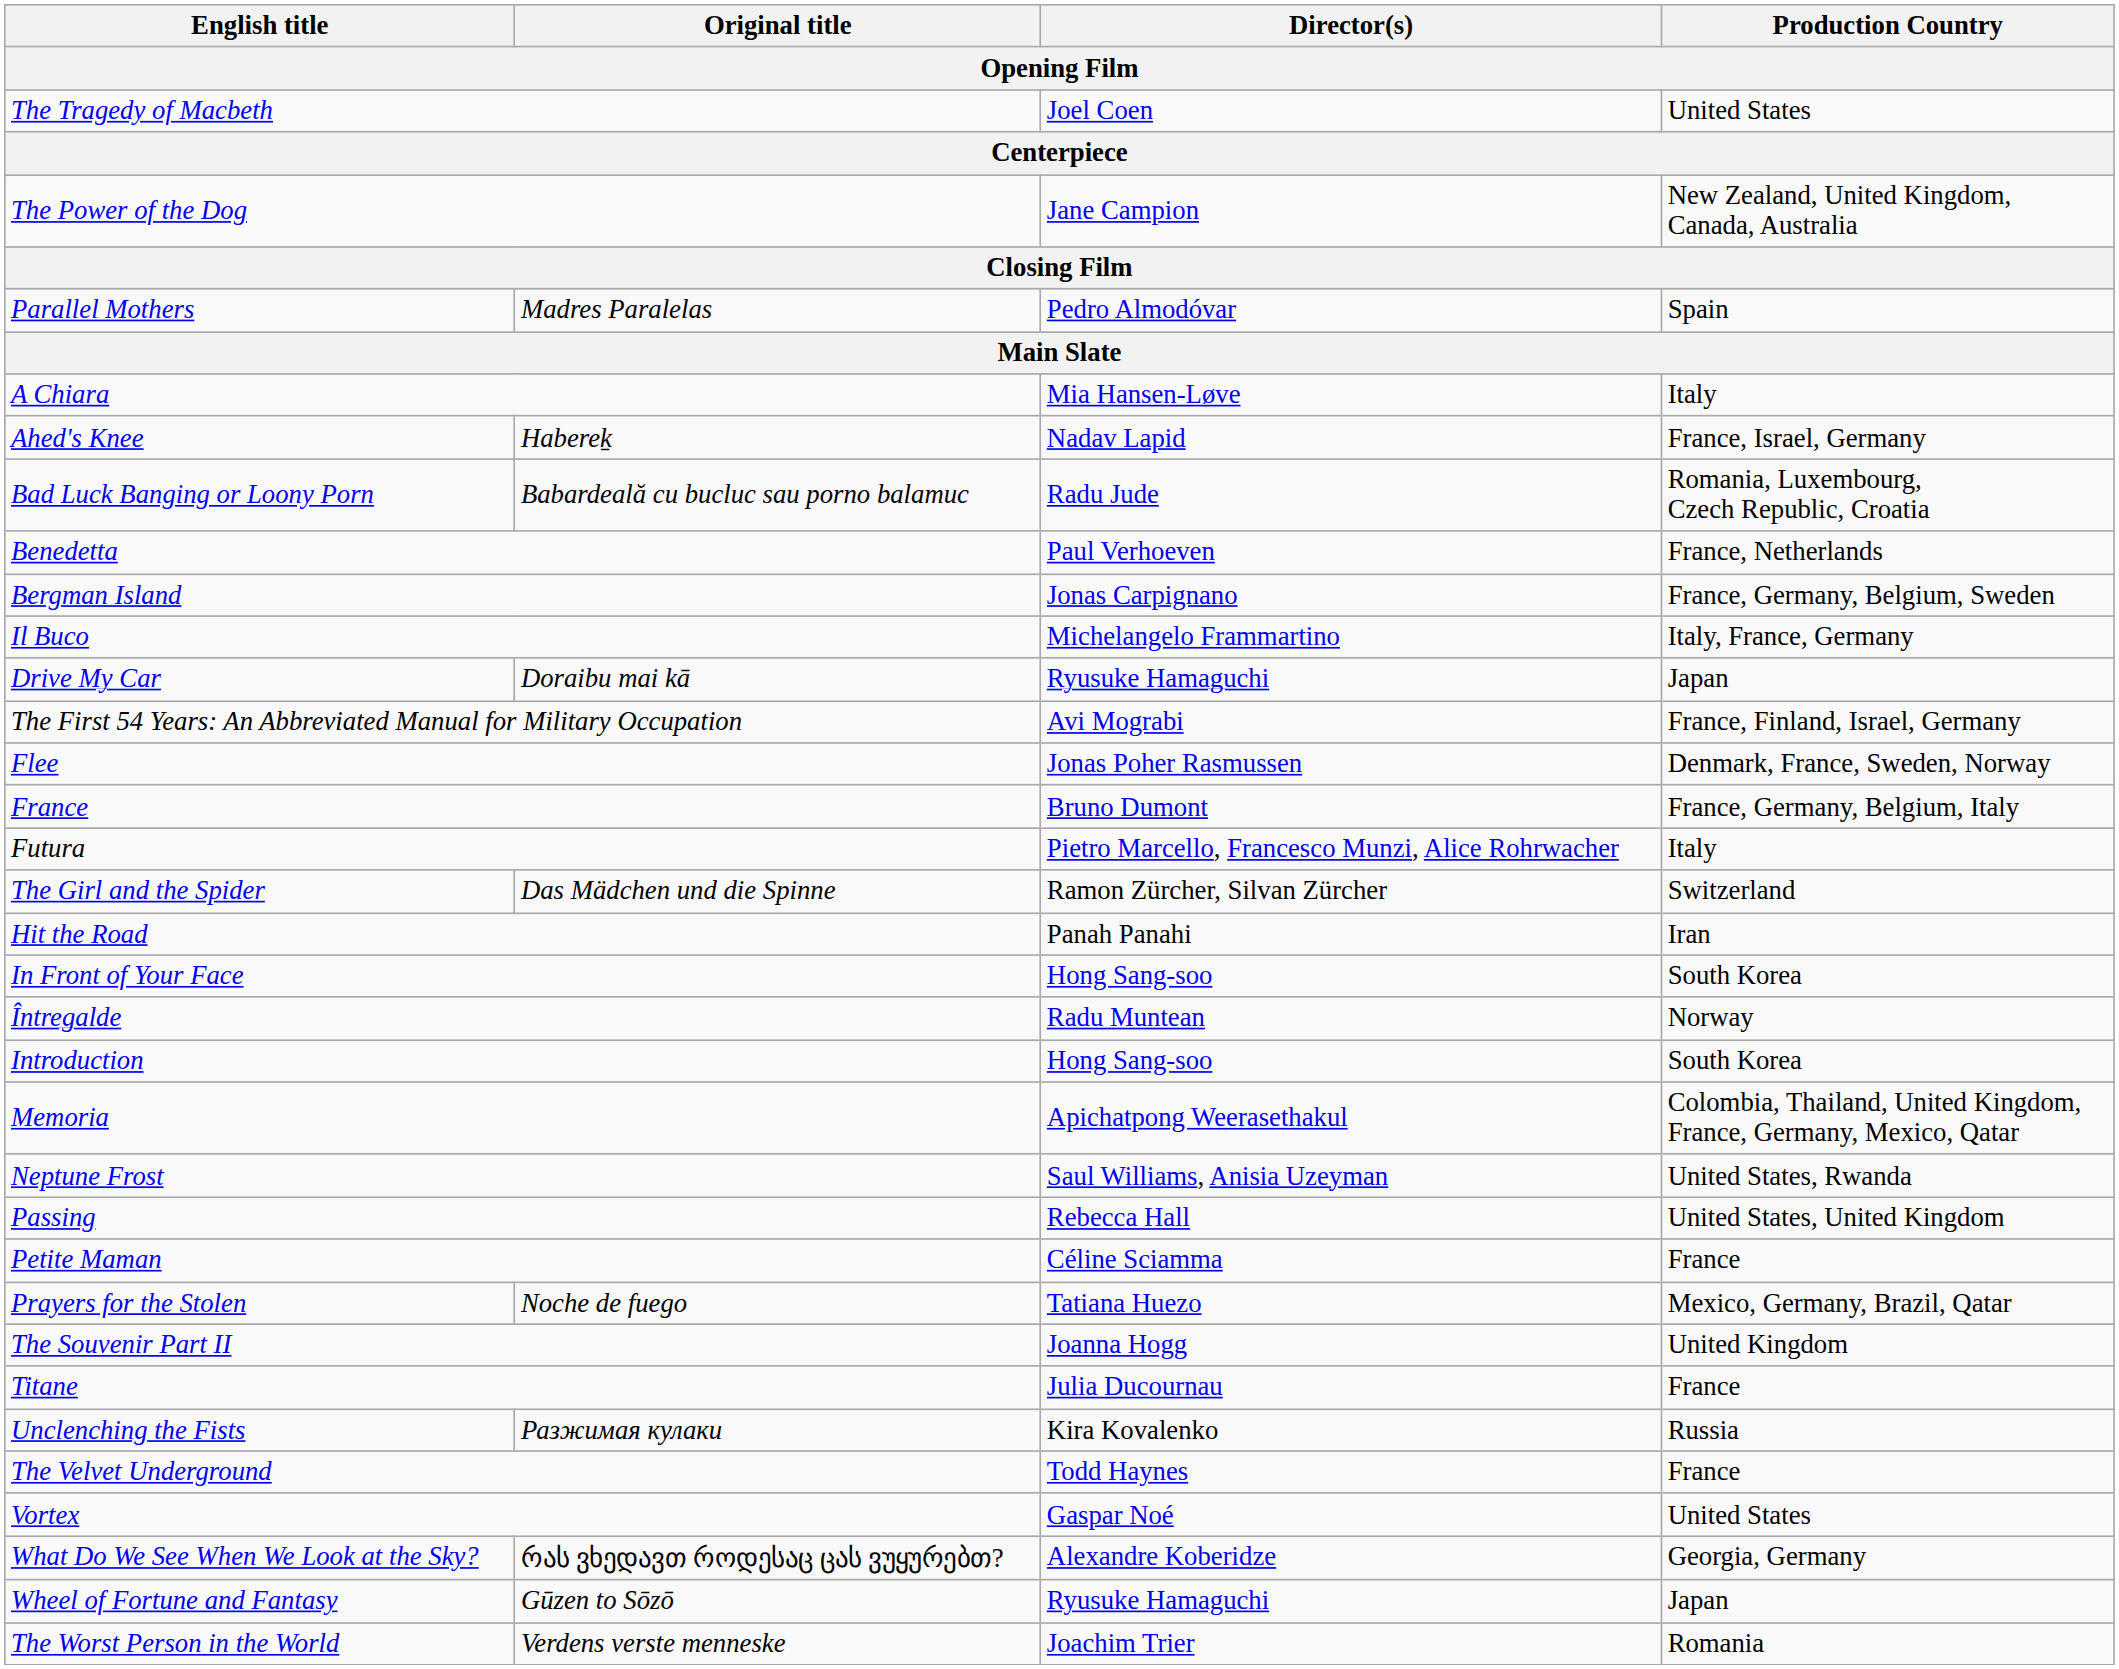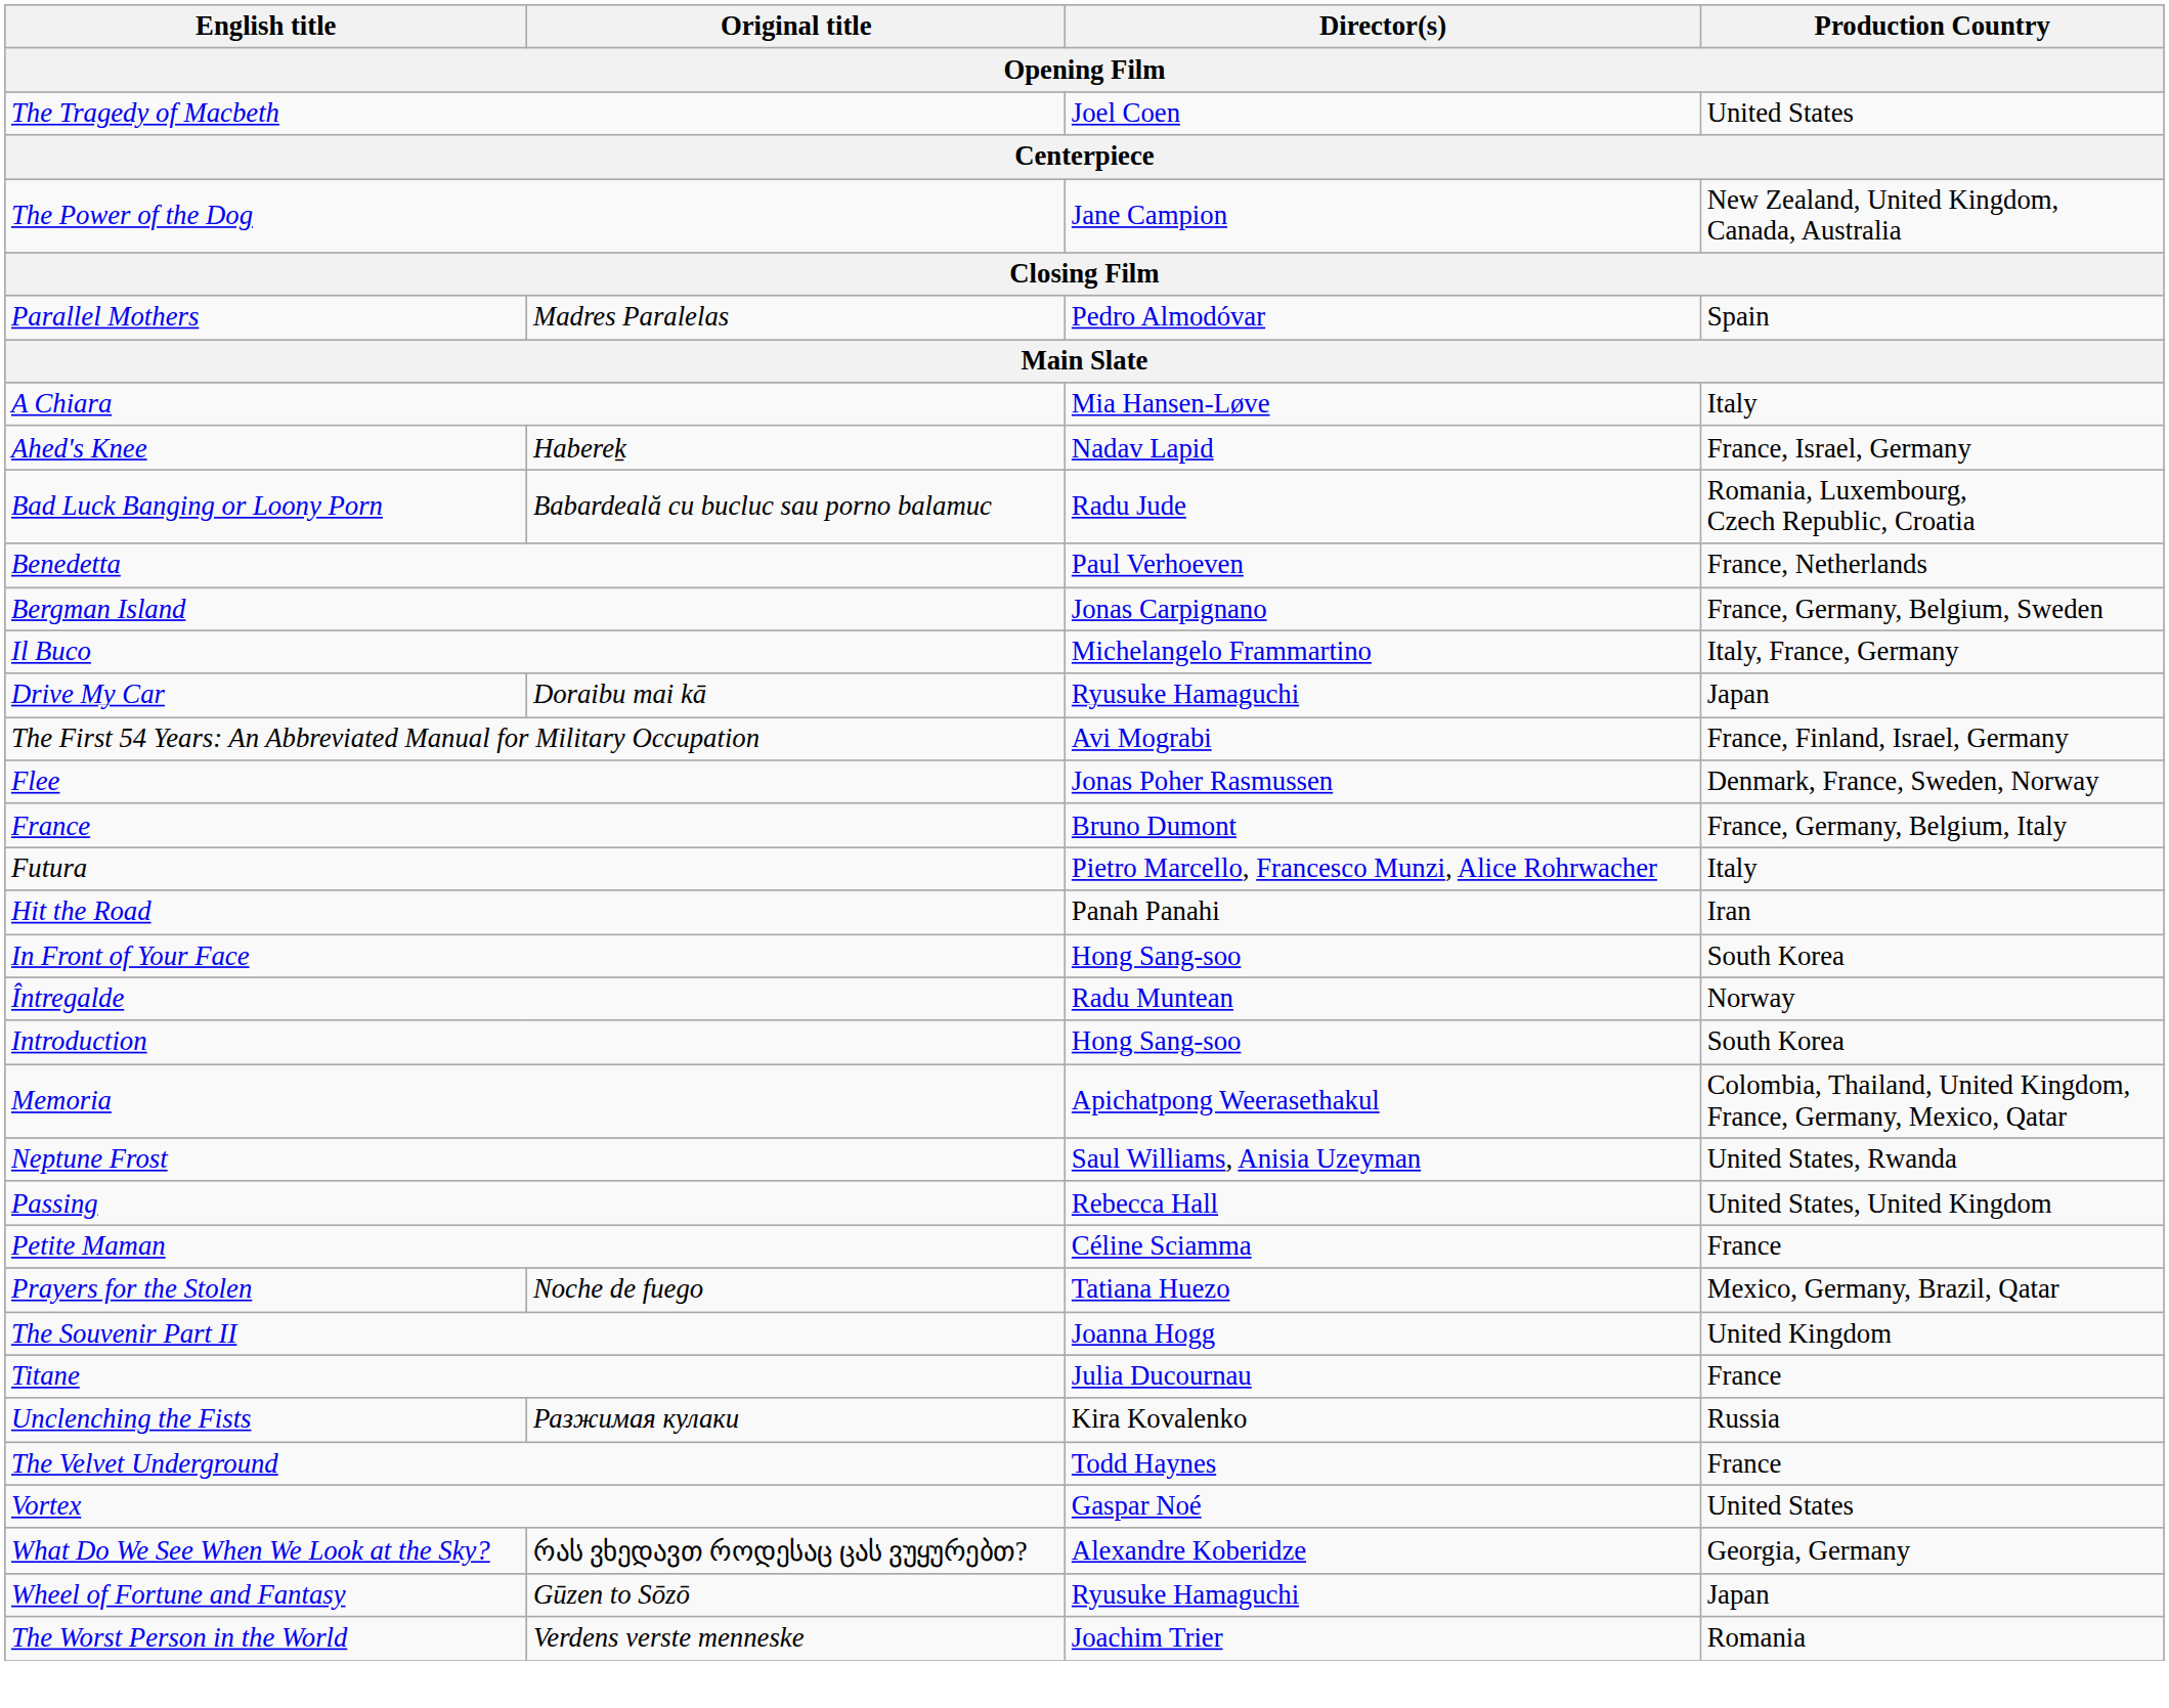 <table class="wikitable" width="100%">
 <tr>
 <th>English title</th>
 <th>Original title</th>
 <th>Director(s)</th>
 <th>Production Country</th>
 </tr>
 <tr>
 <th colspan="4">Opening Film</th>
 </tr>
 <tr>
 <td colspan="2"><a href='#'><em>The Tragedy of Macbeth</em></a></td>
 <td><a href='#'>Joel Coen</a></td>
 <td>United States</td>
 </tr>
 <tr>
 <th colspan="4">Centerpiece</th>
 </tr>
 <tr>
 <td colspan="2"><em><a href='#'>The Power of the Dog</a></em></td>
 <td><a href='#'>Jane Campion</a></td>
 <td>New Zealand, United Kingdom, <br> Canada, Australia</td>
 </tr>
 <tr>
 <th colspan="4">Closing Film</th>
 </tr>
 <tr>
 <td><em><a href='#'>Parallel Mothers</a></em></td>
 <td><em>Madres Paralelas</em></td>
 <td><a href='#'>Pedro Almodóvar</a></td>
 <td>Spain</td>
 </tr>
 <tr>
 <th colspan="4">Main Slate</th>
 </tr>
 <tr>
 <td colspan="2"><em><a href='#'>A Chiara</a></em></td>
 <td><a href='#'>Mia Hansen-Løve</a></td>
 <td>Italy</td>
 </tr>
 <tr>
 <td><em><a href='#'>Ahed's Knee</a></em></td>
 <td><em>Habereḵ</em></td>
 <td><a href='#'>Nadav Lapid</a></td>
 <td>France, Israel, Germany</td>
 </tr>
 <tr>
 <td><em><a href='#'>Bad Luck Banging or Loony Porn</a></em></td>
 <td><em>Babardeală cu bucluc sau porno balamuc</em></td>
 <td><a href='#'>Radu Jude</a></td>
 <td>Romania, Luxembourg, <br> Czech Republic, Croatia</td>
 </tr>
 <tr>
 <td colspan=2><em><a href='#'>Benedetta</a></em></td>
 <td><a href='#'>Paul Verhoeven</a></td>
 <td>France, Netherlands</td>
 </tr>
 <tr>
 <td colspan=2><em><a href='#'>Bergman Island</a></em></td>
 <td><a href='#'>Jonas Carpignano</a></td>
 <td>France, Germany, Belgium, Sweden</td>
 </tr>
 <tr>
 <td colspan=2><em><a href='#'>Il Buco</a></em></td>
 <td><a href='#'>Michelangelo Frammartino</a></td>
 <td>Italy, France, Germany</td>
 </tr>
 <tr>
 <td><em><a href='#'>Drive My Car</a></em></td>
 <td><em>Doraibu mai kā</em></td>
 <td><a href='#'>Ryusuke Hamaguchi</a></td>
 <td>Japan</td>
 </tr>
 <tr>
 <td colspan=2><em>The First 54 Years: An Abbreviated Manual for Military Occupation</em></td>
 <td><a href='#'>Avi Mograbi</a></td>
 <td>France, Finland, Israel, Germany</td>
 </tr>
 <tr>
 <td colspan=2><em><a href='#'>Flee</a></em></td>
 <td><a href='#'>Jonas Poher Rasmussen</a></td>
 <td>Denmark, France, Sweden, Norway</td>
 </tr>
 <tr>
 <td colspan=2><em><a href='#'>France</a></em></td>
 <td><a href='#'>Bruno Dumont</a></td>
 <td>France, Germany, Belgium, Italy</td>
 </tr>
 <tr>
 <td colspan=2><em>Futura</em></td>
 <td><a href='#'>Pietro Marcello</a>, <a href='#'>Francesco Munzi</a>, <a href='#'>Alice Rohrwacher</a></td>
 <td>Italy</td>
 </tr>
 <tr>
-<td><em><a href='#'>The Girl and the Spider</a></em></td>
-<td><em>Das Mädchen und die Spinne</em></td>
-<td>Ramon Zürcher, Silvan Zürcher</td>
-<td>Switzerland</td>
-</tr>
-<tr>
 <td colspan=2><em><a href='#'>Hit the Road</a></em></td>
 <td>Panah Panahi</td>
 <td>Iran</td>
 </tr>
 <tr>
 <td colspan=2><em><a href='#'>In Front of Your Face</a></em></td>
 <td><a href='#'>Hong Sang-soo</a></td>
 <td>South Korea</td>
 </tr>
 <tr>
 <td colspan=2><em><a href='#'>Întregalde</a></em></td>
 <td><a href='#'>Radu Muntean</a></td>
 <td>Norway</td>
 </tr>
 <tr>
 <td colspan=2><em><a href='#'>Introduction</a></em></td>
 <td><a href='#'>Hong Sang-soo</a></td>
 <td>South Korea</td>
 </tr>
 <tr>
 <td colspan=2><em><a href='#'>Memoria</a></em></td>
 <td><a href='#'>Apichatpong Weerasethakul</a></td>
 <td>Colombia, Thailand, United Kingdom, <br> France, Germany, Mexico, Qatar</td>
 </tr>
 <tr>
 <td colspan=2><em><a href='#'>Neptune Frost</a></em></td>
 <td><a href='#'>Saul Williams</a>, <a href='#'>Anisia Uzeyman</a></td>
 <td>United States, Rwanda</td>
 </tr>
 <tr>
 <td colspan=2><em><a href='#'>Passing</a></em></td>
 <td><a href='#'>Rebecca Hall</a></td>
 <td>United States, United Kingdom</td>
 </tr>
 <tr>
 <td colspan=2><em><a href='#'>Petite Maman</a></em></td>
 <td><a href='#'>Céline Sciamma</a></td>
 <td>France</td>
 </tr>
 <tr>
 <td><em><a href='#'>Prayers for the Stolen</a></em></td>
 <td><em>Noche de fuego</em></td>
 <td><a href='#'>Tatiana Huezo</a></td>
 <td>Mexico, Germany, Brazil, Qatar</td>
 </tr>
 <tr>
 <td colspan=2><em><a href='#'>The Souvenir Part II</a></em></td>
 <td><a href='#'>Joanna Hogg</a></td>
 <td>United Kingdom</td>
 </tr>
 <tr>
 <td colspan=2><em><a href='#'>Titane</a></em></td>
 <td><a href='#'>Julia Ducournau</a></td>
 <td>France</td>
 </tr>
 <tr>
 <td><em><a href='#'>Unclenching the Fists</a></em></td>
 <td><em>Разжимая кулаки</em></td>
 <td>Kira Kovalenko</td>
 <td>Russia</td>
 </tr>
 <tr>
 <td colspan=2><em><a href='#'>The Velvet Underground</a></em></td>
 <td><a href='#'>Todd Haynes</a></td>
 <td>France</td>
 </tr>
 <tr>
 <td colspan=2><em><a href='#'>Vortex</a></em></td>
 <td><a href='#'>Gaspar Noé</a></td>
 <td>United States</td>
 </tr>
 <tr>
 <td><em><a href='#'>What Do We See When We Look at the Sky?</a></em></td>
 <td>რას ვხედავთ როდესაც ცას ვუყურებთ?</td>
 <td><a href='#'>Alexandre Koberidze</a></td>
 <td>Georgia, Germany</td>
 </tr>
 <tr>
 <td><em><a href='#'>Wheel of Fortune and Fantasy</a></em></td>
 <td><em>Gūzen to Sōzō</em></td>
 <td><a href='#'>Ryusuke Hamaguchi</a></td>
 <td>Japan</td>
 </tr>
 <tr>
 <td><em><a href='#'>The Worst Person in the World</a></em></td>
 <td><em>Verdens verste menneske</em></td>
 <td><a href='#'>Joachim Trier</a></td>
 <td>Romania</td>
 </tr>
 </table>
